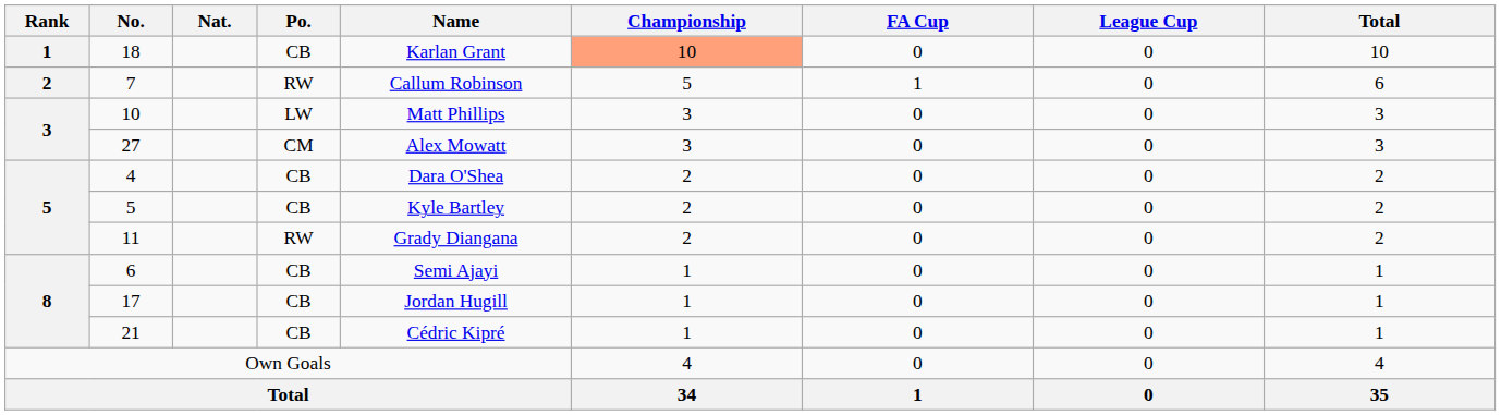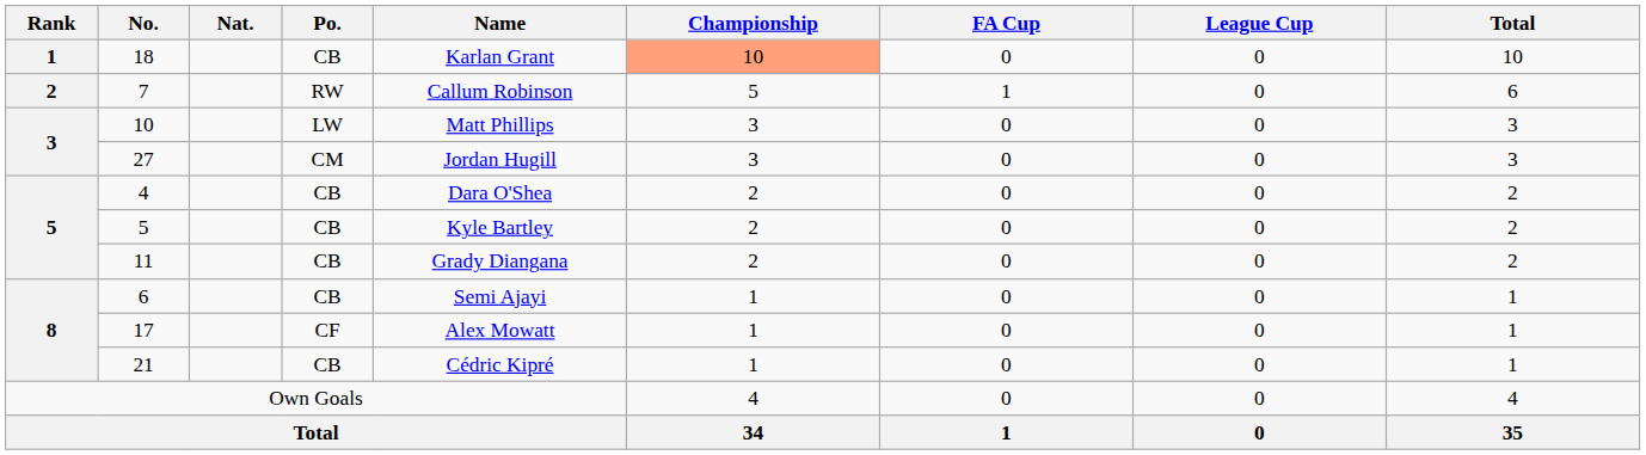 <table class="wikitable" style="text-align:center; font-size:95%; width:95%;">
 <tr>
 <th width=50px>Rank</th>
 <th width=50px>No.</th>
 <th width=50px>Nat.</th>
 <th width=50px>Po.</th>
 <th width=150px>Name</th>
 <th width=150px><a href='#'>Championship</a></th>
 <th width=150px><a href='#'>FA Cup</a></th>
 <th width=150px><a href='#'>League Cup</a></th>
 <th width=150px>Total</th>
 </tr>
 <tr>
 <th rowspan=1>1</th>
 <td>18</td>
 <td></td>
 <td>CB</td>
 <td><a href='#'>Karlan Grant</a></td>
 <td style="background: lightsalmon;">10</td>
 <td>0</td>
 <td>0</td>
 <td>10</td>
 </tr>
 <tr>
 <th rowspan=1>2</th>
 <td>7</td>
 <td></td>
 <td>RW</td>
 <td><a href='#'>Callum Robinson</a></td>
 <td>5</td>
 <td>1</td>
 <td>0</td>
 <td>6</td>
 </tr>
 <tr>
 <th rowspan=2>3</th>
 <td>10</td>
 <td></td>
 <td>LW</td>
 <td><a href='#'>Matt Phillips</a></td>
 <td>3</td>
 <td>0</td>
 <td>0</td>
 <td>3</td>
 </tr>
 <tr>
 <td>27</td>
 <td></td>
 <td>CM</td>
-<td><a href='#'>Alex Mowatt</a></td>
+<td><a href='#'>Jordan Hugill</a></td>
 <td>3</td>
 <td>0</td>
 <td>0</td>
 <td>3</td>
 </tr>
 <tr>
 <th rowspan=3>5</th>
 <td>4</td>
 <td></td>
 <td>CB</td>
 <td><a href='#'>Dara O'Shea</a></td>
 <td>2</td>
 <td>0</td>
 <td>0</td>
 <td>2</td>
 </tr>
 <tr>
 <td>5</td>
 <td></td>
 <td>CB</td>
 <td><a href='#'>Kyle Bartley</a></td>
 <td>2</td>
 <td>0</td>
 <td>0</td>
 <td>2</td>
 </tr>
 <tr>
 <td>11</td>
 <td></td>
-<td>RW</td>
+<td>CB</td>
 <td><a href='#'>Grady Diangana</a></td>
 <td>2</td>
 <td>0</td>
 <td>0</td>
 <td>2</td>
 </tr>
 <tr>
 <th rowspan=3>8</th>
 <td>6</td>
 <td></td>
 <td>CB</td>
 <td><a href='#'>Semi Ajayi</a></td>
 <td>1</td>
 <td>0</td>
 <td>0</td>
 <td>1</td>
 </tr>
 <tr>
 <td>17</td>
 <td></td>
-<td>CB</td>
-<td><a href='#'>Jordan Hugill</a></td>
+<td>CF</td>
+<td><a href='#'>Alex Mowatt</a></td>
 <td>1</td>
 <td>0</td>
 <td>0</td>
 <td>1</td>
 </tr>
 <tr>
 <td>21</td>
 <td></td>
 <td>CB</td>
 <td><a href='#'>Cédric Kipré</a></td>
 <td>1</td>
 <td>0</td>
 <td>0</td>
 <td>1</td>
 </tr>
 <tr>
 <td colspan=5>Own Goals</td>
 <td>4</td>
 <td>0</td>
 <td>0</td>
 <td>4</td>
 </tr>
 <tr>
 <th colspan=5>Total</th>
 <th>34</th>
 <th>1</th>
 <th>0</th>
 <th>35</th>
 </tr>
 </table>
